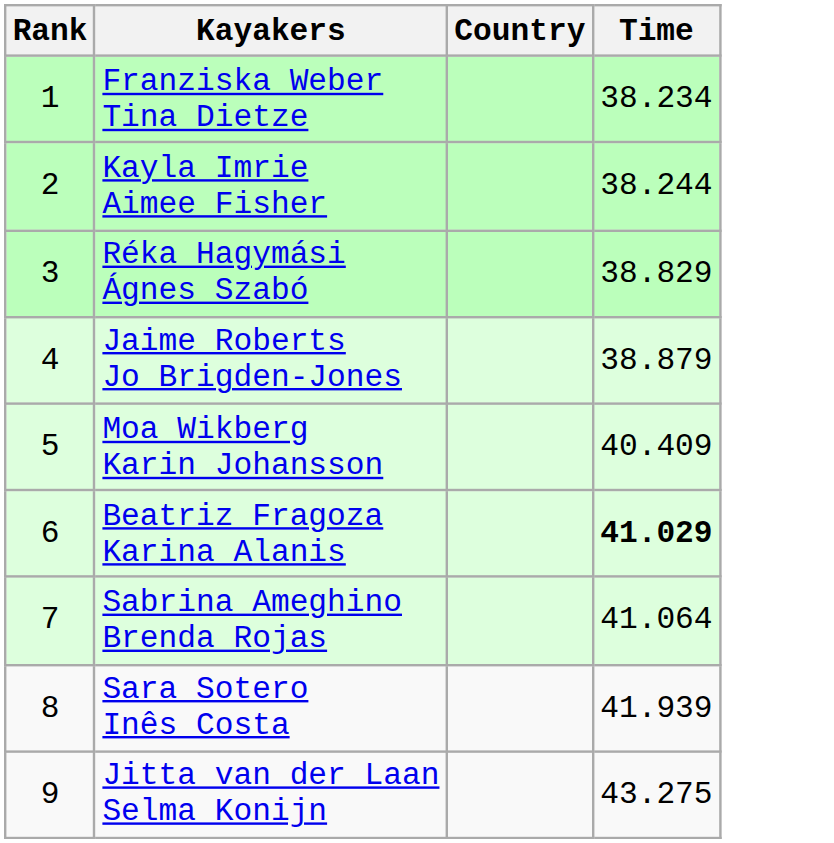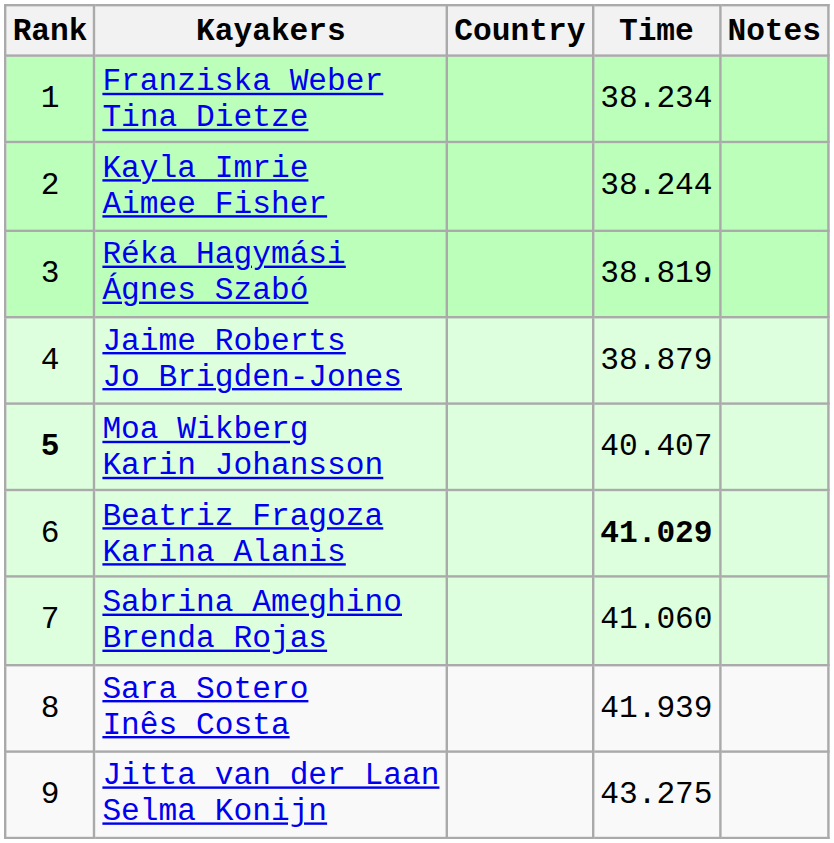 <table class="wikitable" style="text-align:center">
 <tr>
 <th>Rank</th>
 <th>Kayakers</th>
 <th>Country</th>
 <th>Time</th>
+<th>Notes</th>
 </tr>
 <tr bgcolor=bbffbb>
 <td>1</td>
 <td align="left"><a href='#'>Franziska Weber</a><br><a href='#'>Tina Dietze</a></td>
 <td align="left"></td>
 <td>38.234</td>
+<td></td>
 </tr>
 <tr bgcolor=bbffbb>
 <td>2</td>
 <td align="left"><a href='#'>Kayla Imrie</a><br><a href='#'>Aimee Fisher</a></td>
 <td align="left"></td>
 <td>38.244</td>
+<td></td>
 </tr>
 <tr bgcolor=bbffbb>
 <td>3</td>
 <td align="left"><a href='#'>Réka Hagymási</a><br><a href='#'>Ágnes Szabó</a></td>
 <td align="left"></td>
-<td>38.829</td>
+<td>38.819</td>
+<td></td>
 </tr>
 <tr bgcolor=ddffdd>
 <td>4</td>
 <td align="left"><a href='#'>Jaime Roberts</a><br><a href='#'>Jo Brigden-Jones</a></td>
 <td align="left"></td>
 <td>38.879</td>
+<td></td>
 </tr>
 <tr bgcolor=ddffdd>
-<td>5</td>
+<td><strong>5</strong></td>
 <td align="left"><a href='#'>Moa Wikberg</a><br><a href='#'>Karin Johansson</a></td>
 <td align="left"></td>
-<td>40.409</td>
+<td>40.407</td>
+<td></td>
 </tr>
 <tr bgcolor=ddffdd>
 <td>6</td>
 <td align="left"><a href='#'>Beatriz Fragoza</a><br><a href='#'>Karina Alanis</a></td>
 <td align="left"></td>
 <td><strong>41.029</strong></td>
+<td></td>
 </tr>
 <tr bgcolor=ddffdd>
 <td>7</td>
 <td align="left"><a href='#'>Sabrina Ameghino</a><br><a href='#'>Brenda Rojas</a></td>
 <td align="left"></td>
-<td>41.064</td>
+<td>41.060</td>
+<td></td>
 </tr>
 <tr>
 <td>8</td>
 <td align="left"><a href='#'>Sara Sotero</a><br><a href='#'>Inês Costa</a></td>
 <td align="left"></td>
 <td>41.939</td>
+<td></td>
 </tr>
 <tr>
 <td>9</td>
 <td align="left"><a href='#'>Jitta van der Laan</a><br><a href='#'>Selma Konijn</a></td>
 <td align="left"></td>
 <td>43.275</td>
+<td></td>
 </tr>
 </table>
